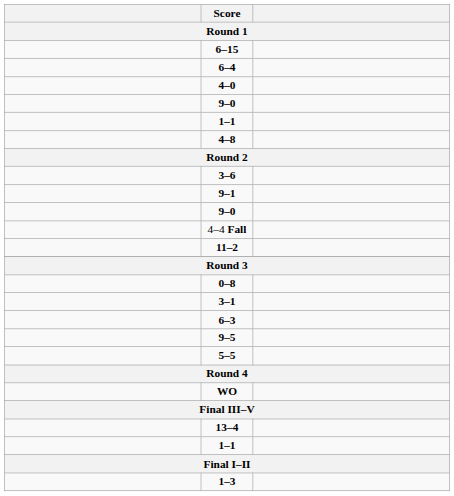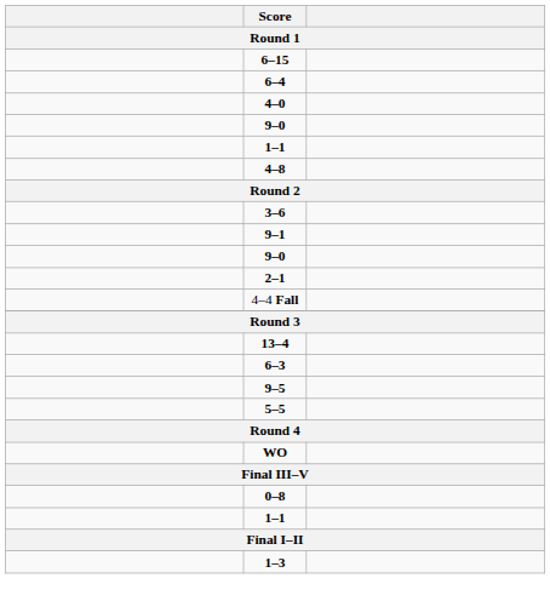 <table class="wikitable" style="text-align: left;">
 <tr>
 <th align="right" width="270"></th>
 <th width="65">Score</th>
 <th align="left" width="270"></th>
 </tr>
 <tr>
 <th colspan="3">Round 1</th>
 </tr>
 <tr>
 <td></td>
 <td align=center><strong>6–15</strong></td>
 <td><strong></strong></td>
 </tr>
 <tr>
 <td><strong></strong></td>
 <td align=center><strong>6–4</strong></td>
 <td></td>
 </tr>
 <tr>
 <td><strong></strong></td>
 <td align=center><strong>4–0</strong></td>
 <td></td>
 </tr>
 <tr>
 <td><strong></strong></td>
 <td align=center><strong>9–0</strong></td>
 <td></td>
 </tr>
 <tr>
 <td><strong></strong></td>
 <td align=center><strong>1–1</strong></td>
 <td></td>
 </tr>
 <tr>
 <td></td>
 <td align=center><strong>4–8</strong></td>
 <td><strong></strong></td>
 </tr>
 <tr>
 <th colspan="3">Round 2</th>
 </tr>
 <tr>
 <td></td>
 <td align=center><strong>3–6</strong></td>
 <td><strong></strong></td>
 </tr>
 <tr>
 <td><strong></strong></td>
 <td align=center><strong>9–1</strong></td>
 <td></td>
 </tr>
 <tr>
 <td><strong></strong></td>
 <td align=center><strong>9–0</strong></td>
 <td></td>
 </tr>
 <tr>
+<td><strong></strong></td>
+<td align=center><strong>2–1</strong></td>
+<td></td>
+</tr>
+<tr>
 <td></td>
 <td align=center>4–4 <strong>Fall</strong></td>
 <td><strong></strong></td>
-</tr>
-<tr>
-<td><strong></strong></td>
-<td align=center><strong>11–2</strong></td>
-<td></td>
 </tr>
 <tr>
 </tr>
 <tr>
 <th colspan="3">Round 3</th>
 </tr>
 <tr>
-<td></td>
-<td align=center><strong>0–8</strong></td>
 <td><strong></strong></td>
-</tr>
-<tr>
-<td><strong></strong></td>
-<td align=center><strong>3–1</strong></td>
+<td align=center><strong>13–4</strong></td>
 <td></td>
 </tr>
 <tr>
 <td><strong></strong></td>
 <td align=center><strong>6–3</strong></td>
 <td></td>
 </tr>
 <tr>
 <td><strong></strong></td>
 <td align=center><strong>9–5</strong></td>
 <td></td>
 </tr>
 <tr>
 <td></td>
 <td align=center><strong>5–5</strong></td>
 <td><strong></strong></td>
 </tr>
 <tr>
 <th colspan="3">Round 4</th>
 </tr>
 <tr>
 <td><strong></strong></td>
 <td align=center><strong>WO</strong></td>
 <td></td>
 </tr>
 <tr>
 <th colspan="3">Final III–V</th>
 </tr>
 <tr>
+<td></td>
+<td align=center><strong>0–8</strong></td>
 <td><strong></strong></td>
-<td align=center><strong>13–4</strong></td>
-<td></td>
 </tr>
 <tr>
 <td><strong></strong></td>
 <td align=center><strong>1–1</strong></td>
 <td></td>
 </tr>
 <tr>
 <th colspan="3">Final I–II</th>
 </tr>
 <tr>
 <td></td>
 <td align=center><strong>1–3</strong></td>
 <td><strong></strong></td>
 </tr>
 </table>
